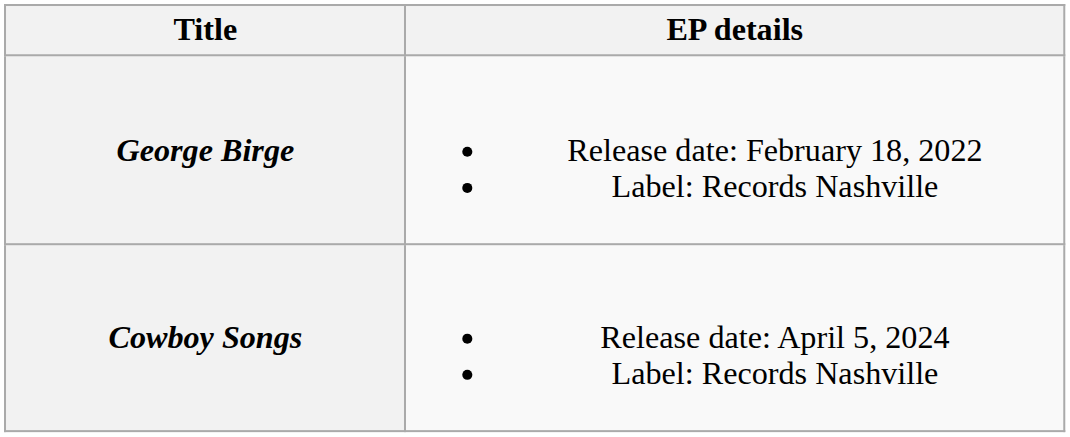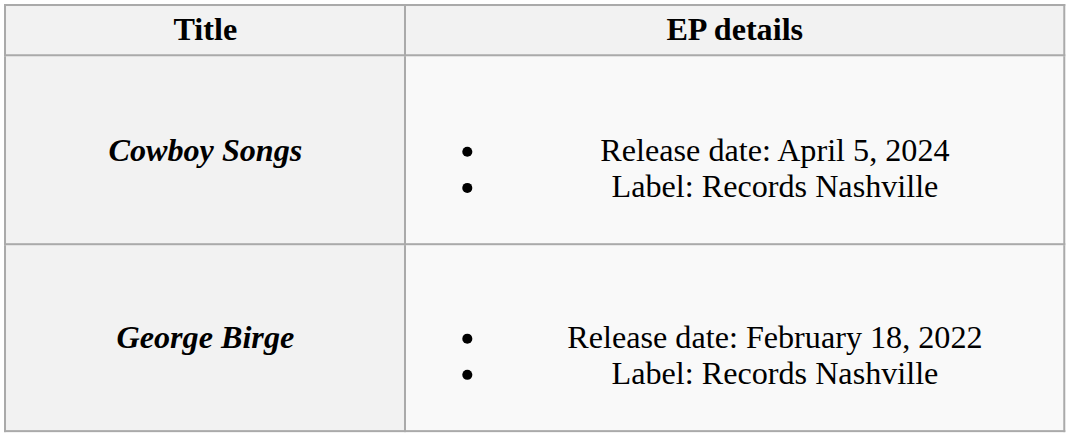 <table class="wikitable plainrowheaders" style="text-align:center;">
 <tr>
 <th style="width:12em;">Title</th>
 <th style="width:20em;">EP details</th>
 </tr>
 <tr>
+<th scope="row"><em>Cowboy Songs</em></th>
+<td><br><ul><li>Release date: April 5, 2024</li><li>Label: Records Nashville</li></ul></td>
+</tr>
+<tr>
 <th scope="row"><em>George Birge</em></th>
 <td><br><ul><li>Release date: February 18, 2022</li><li>Label: Records Nashville</li></ul></td>
 </tr>
-<tr>
-<th scope="row"><em>Cowboy Songs</em></th>
-<td><br><ul><li>Release date: April 5, 2024</li><li>Label: Records Nashville</li></ul></td>
-</tr>
 </table>
